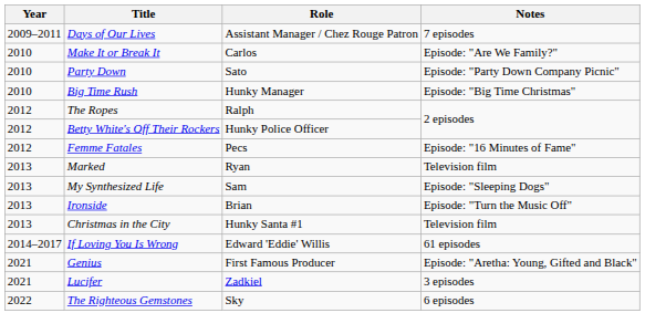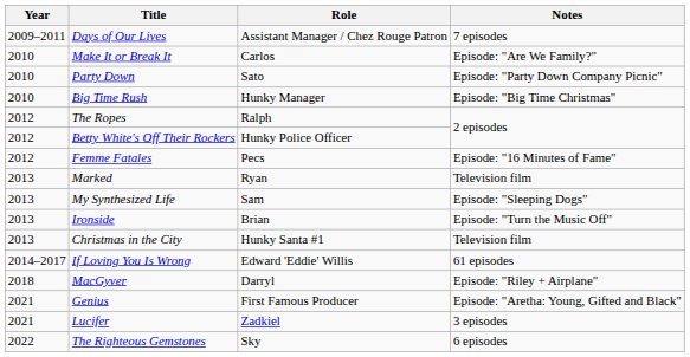 <table class="wikitable sortable">
 <tr>
 <th>Year</th>
 <th>Title</th>
 <th>Role</th>
 <th>Notes</th>
 </tr>
 <tr>
 <td>2009–2011</td>
 <td><em><a href='#'>Days of Our Lives</a></em></td>
 <td>Assistant Manager / Chez Rouge Patron</td>
 <td>7 episodes</td>
 </tr>
 <tr>
 <td>2010</td>
 <td><em><a href='#'>Make It or Break It</a></em></td>
 <td>Carlos</td>
 <td>Episode: "Are We Family?"</td>
 </tr>
 <tr>
 <td>2010</td>
 <td><em><a href='#'>Party Down</a></em></td>
 <td>Sato</td>
 <td>Episode: "Party Down Company Picnic"</td>
 </tr>
 <tr>
 <td>2010</td>
 <td><em><a href='#'>Big Time Rush</a></em></td>
 <td>Hunky Manager</td>
 <td>Episode: "Big Time Christmas"</td>
 </tr>
 <tr>
 <td>2012</td>
 <td><em>The Ropes</em></td>
 <td>Ralph</td>
 <td rowspan="2">2 episodes</td>
 </tr>
 <tr>
 <td>2012</td>
 <td><em><a href='#'>Betty White's Off Their Rockers</a></em></td>
 <td>Hunky Police Officer</td>
 </tr>
 <tr>
 <td>2012</td>
 <td><a href='#'><em>Femme Fatales</em></a></td>
 <td>Pecs</td>
 <td>Episode: "16 Minutes of Fame"</td>
 </tr>
 <tr>
 <td>2013</td>
 <td><em>Marked</em></td>
 <td>Ryan</td>
 <td>Television film</td>
 </tr>
 <tr>
 <td>2013</td>
 <td><em>My Synthesized Life</em></td>
 <td>Sam</td>
 <td>Episode: "Sleeping Dogs"</td>
 </tr>
 <tr>
 <td>2013</td>
 <td><a href='#'><em>Ironside</em></a></td>
 <td>Brian</td>
 <td>Episode: "Turn the Music Off"</td>
 </tr>
 <tr>
 <td>2013</td>
 <td><em>Christmas in the City</em></td>
 <td>Hunky Santa #1</td>
 <td>Television film</td>
 </tr>
 <tr>
 <td>2014–2017</td>
 <td><em><a href='#'>If Loving You Is Wrong</a></em></td>
 <td>Edward 'Eddie' Willis</td>
 <td>61 episodes</td>
 </tr>
 <tr>
+<td>2018</td>
+<td><a href='#'><em>MacGyver</em></a></td>
+<td>Darryl</td>
+<td>Episode: "Riley + Airplane"</td>
+</tr>
+<tr>
 <td>2021</td>
 <td><a href='#'><em>Genius</em></a></td>
 <td>First Famous Producer</td>
 <td>Episode: "Aretha: Young, Gifted and Black"</td>
 </tr>
 <tr>
 <td>2021</td>
 <td><a href='#'><em>Lucifer</em></a></td>
 <td><a href='#'>Zadkiel</a></td>
 <td>3 episodes</td>
 </tr>
 <tr>
 <td>2022</td>
 <td><em><a href='#'>The Righteous Gemstones</a></em></td>
 <td>Sky</td>
 <td>6 episodes</td>
 </tr>
 </table>
